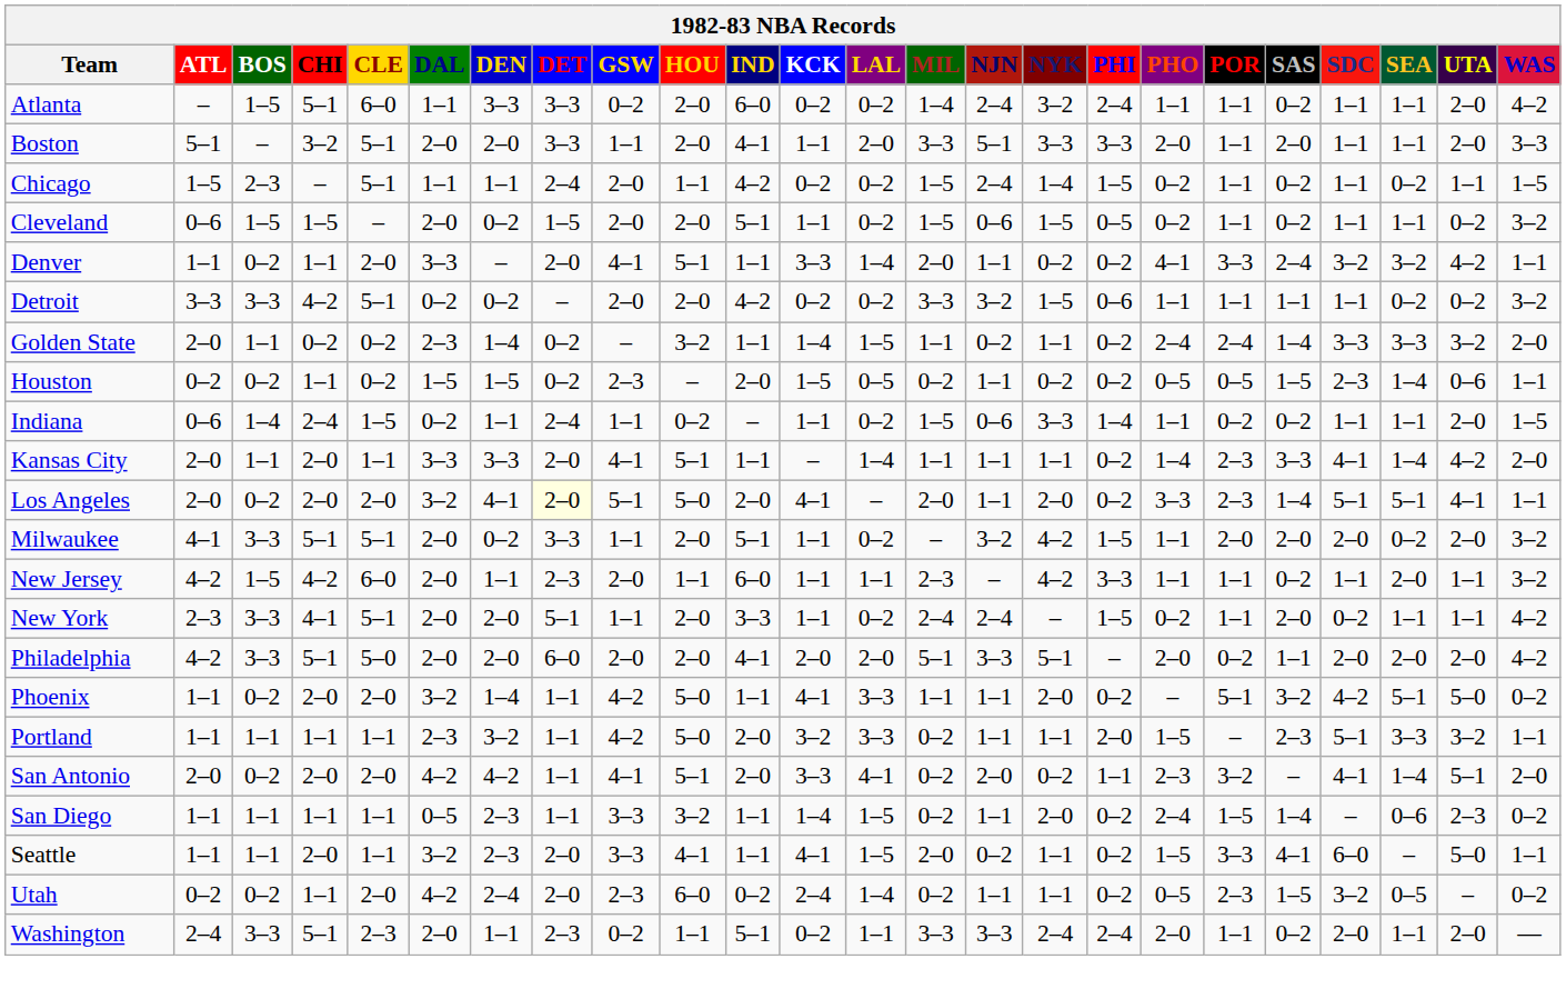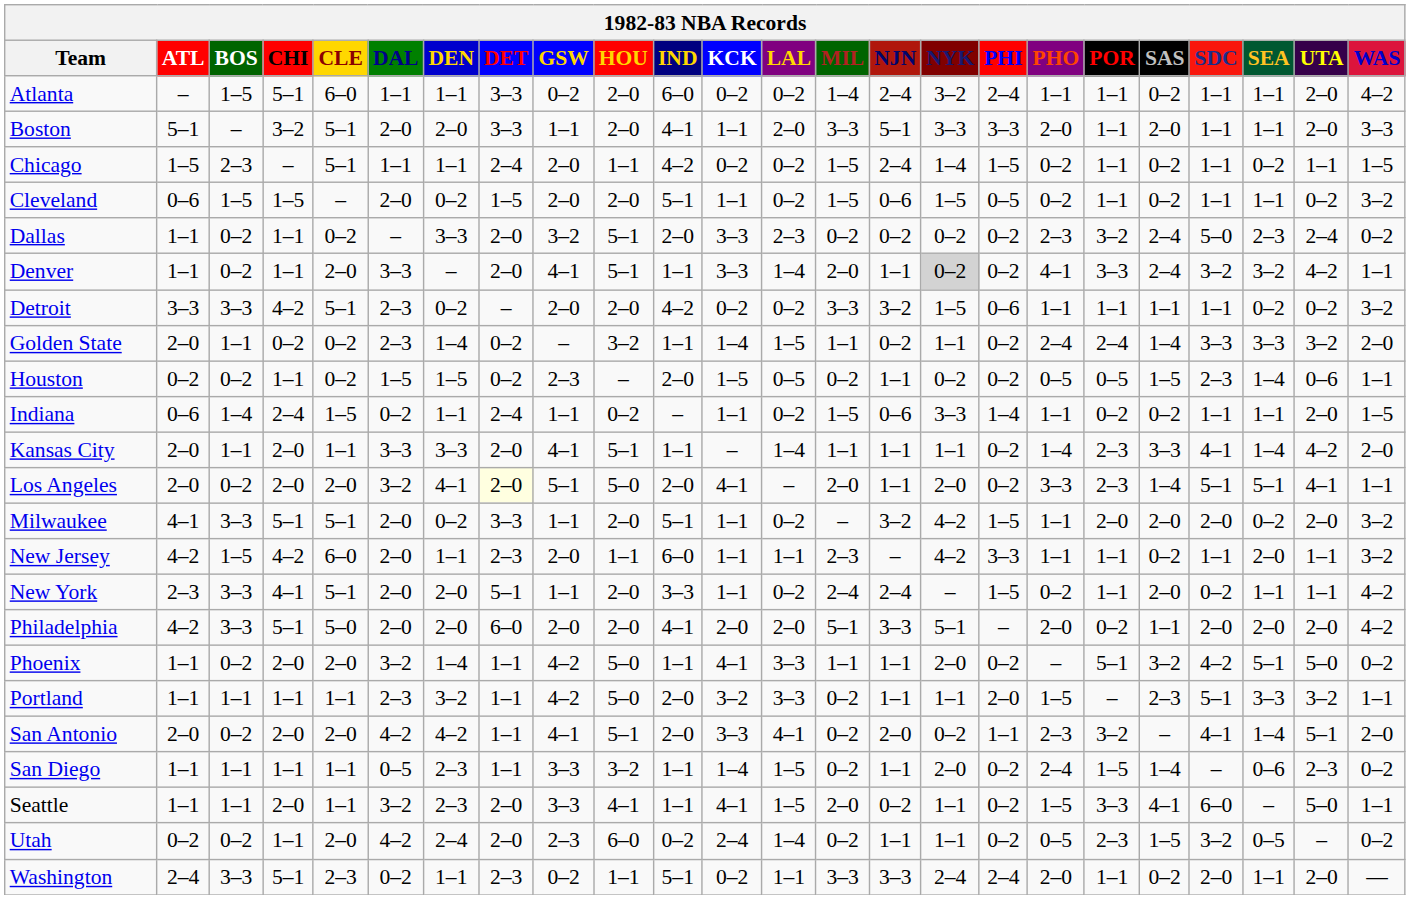 <table class="wikitable" style="font-size:95%; text-align:center;">
 <tr>
 <th colspan=24>1982-83 NBA Records</th>
 </tr>
 <tr>
 <th width=100>Team</th>
 <th style="background:#FF0000;color:#FFFFFF;width=35">ATL</th>
 <th style="background:#006400;color:#FFFFFF;width=35">BOS</th>
 <th style="background:#FF0000;color:#000000;width=35">CHI</th>
 <th style="background:#FFD700;color:#8B0000;width=35">CLE</th>
 <th style="background:#008000;color:#00008B;width=35">DAL</th>
 <th style="background:#0000CD;color:#FFD700;width=35">DEN</th>
 <th style="background:#0000FF;color:#FF0000;width=35">DET</th>
 <th style="background:#0000FF;color:#FFD700;width=35">GSW</th>
 <th style="background:#FF0000;color:#FFD700;width=35">HOU</th>
 <th style="background:#000080;color:#FFD700;width=35">IND</th>
 <th style="background:#0000FF;color:#FFFFFF;width=35">KCK</th>
 <th style="background:#800080;color:#FFD700;width=35">LAL</th>
 <th style="background:#006400;color:#B22222;width=35">MIL</th>
 <th style="background:#B0170C;color:#00056D;width=35">NJN</th>
 <th style="background:#800000;color:#191970;width=35">NYK</th>
 <th style="background:#FF0000;color:#0000FF;width=35">PHI</th>
 <th style="background:#800080;color:#FF4500;width=35">PHO</th>
 <th style="background:#000000;color:#FF0000;width=35">POR</th>
 <th style="background:#000000;color:#C0C0C0;width=35">SAS</th>
 <th style="background:#F9160D;color:#1A2E8B;width=35">SDC</th>
 <th style="background:#005831;color:#FFC322;width=35">SEA</th>
 <th style="background:#36004A;color:#FFFF00;width=35">UTA</th>
 <th style="background:#DC143C;color:#0000CD;width=35">WAS</th>
 </tr>
 <tr>
 <td style="text-align:left;"><a href='#'>Atlanta</a></td>
 <td>–</td>
 <td>1–5</td>
 <td>5–1</td>
 <td>6–0</td>
 <td>1–1</td>
-<td>3–3</td>
+<td>1–1</td>
 <td>3–3</td>
 <td>0–2</td>
 <td>2–0</td>
 <td>6–0</td>
 <td>0–2</td>
 <td>0–2</td>
 <td>1–4</td>
 <td>2–4</td>
 <td>3–2</td>
 <td>2–4</td>
 <td>1–1</td>
 <td>1–1</td>
 <td>0–2</td>
 <td>1–1</td>
 <td>1–1</td>
 <td>2–0</td>
 <td>4–2</td>
 </tr>
 <tr>
 <td style="text-align:left;"><a href='#'>Boston</a></td>
 <td>5–1</td>
 <td>–</td>
 <td>3–2</td>
 <td>5–1</td>
 <td>2–0</td>
 <td>2–0</td>
 <td>3–3</td>
 <td>1–1</td>
 <td>2–0</td>
 <td>4–1</td>
 <td>1–1</td>
 <td>2–0</td>
 <td>3–3</td>
 <td>5–1</td>
 <td>3–3</td>
 <td>3–3</td>
 <td>2–0</td>
 <td>1–1</td>
 <td>2–0</td>
 <td>1–1</td>
 <td>1–1</td>
 <td>2–0</td>
 <td>3–3</td>
 </tr>
 <tr>
 <td style="text-align:left;"><a href='#'>Chicago</a></td>
 <td>1–5</td>
 <td>2–3</td>
 <td>–</td>
 <td>5–1</td>
 <td>1–1</td>
 <td>1–1</td>
 <td>2–4</td>
 <td>2–0</td>
 <td>1–1</td>
 <td>4–2</td>
 <td>0–2</td>
 <td>0–2</td>
 <td>1–5</td>
 <td>2–4</td>
 <td>1–4</td>
 <td>1–5</td>
 <td>0–2</td>
 <td>1–1</td>
 <td>0–2</td>
 <td>1–1</td>
 <td>0–2</td>
 <td>1–1</td>
 <td>1–5</td>
 </tr>
 <tr>
 <td style="text-align:left;"><a href='#'>Cleveland</a></td>
 <td>0–6</td>
 <td>1–5</td>
 <td>1–5</td>
 <td>–</td>
 <td>2–0</td>
 <td>0–2</td>
 <td>1–5</td>
 <td>2–0</td>
 <td>2–0</td>
 <td>5–1</td>
 <td>1–1</td>
 <td>0–2</td>
 <td>1–5</td>
 <td>0–6</td>
 <td>1–5</td>
 <td>0–5</td>
 <td>0–2</td>
 <td>1–1</td>
 <td>0–2</td>
 <td>1–1</td>
 <td>1–1</td>
 <td>0–2</td>
 <td>3–2</td>
 </tr>
 <tr>
+<td style="text-align:left;"><a href='#'>Dallas</a></td>
+<td>1–1</td>
+<td>0–2</td>
+<td>1–1</td>
+<td>0–2</td>
+<td>–</td>
+<td>3–3</td>
+<td>2–0</td>
+<td>3–2</td>
+<td>5–1</td>
+<td>2–0</td>
+<td>3–3</td>
+<td>2–3</td>
+<td>0–2</td>
+<td>0–2</td>
+<td>0–2</td>
+<td>0–2</td>
+<td>2–3</td>
+<td>3–2</td>
+<td>2–4</td>
+<td>5–0</td>
+<td>2–3</td>
+<td>2–4</td>
+<td>0–2</td>
+</tr>
+<tr>
 <td style="text-align:left;"><a href='#'>Denver</a></td>
 <td>1–1</td>
 <td>0–2</td>
 <td>1–1</td>
 <td>2–0</td>
 <td>3–3</td>
 <td>–</td>
 <td>2–0</td>
 <td>4–1</td>
 <td>5–1</td>
 <td>1–1</td>
 <td>3–3</td>
 <td>1–4</td>
 <td>2–0</td>
 <td>1–1</td>
-<td>0–2</td>
+<td style="background: lightgrey;">0–2</td>
 <td>0–2</td>
 <td>4–1</td>
 <td>3–3</td>
 <td>2–4</td>
 <td>3–2</td>
 <td>3–2</td>
 <td>4–2</td>
 <td>1–1</td>
 </tr>
 <tr>
 <td style="text-align:left;"><a href='#'>Detroit</a></td>
 <td>3–3</td>
 <td>3–3</td>
 <td>4–2</td>
 <td>5–1</td>
-<td>0–2</td>
+<td>2–3</td>
 <td>0–2</td>
 <td>–</td>
 <td>2–0</td>
 <td>2–0</td>
 <td>4–2</td>
 <td>0–2</td>
 <td>0–2</td>
 <td>3–3</td>
 <td>3–2</td>
 <td>1–5</td>
 <td>0–6</td>
 <td>1–1</td>
 <td>1–1</td>
 <td>1–1</td>
 <td>1–1</td>
 <td>0–2</td>
 <td>0–2</td>
 <td>3–2</td>
 </tr>
 <tr>
 <td style="text-align:left;"><a href='#'>Golden State</a></td>
 <td>2–0</td>
 <td>1–1</td>
 <td>0–2</td>
 <td>0–2</td>
 <td>2–3</td>
 <td>1–4</td>
 <td>0–2</td>
 <td>–</td>
 <td>3–2</td>
 <td>1–1</td>
 <td>1–4</td>
 <td>1–5</td>
 <td>1–1</td>
 <td>0–2</td>
 <td>1–1</td>
 <td>0–2</td>
 <td>2–4</td>
 <td>2–4</td>
 <td>1–4</td>
 <td>3–3</td>
 <td>3–3</td>
 <td>3–2</td>
 <td>2–0</td>
 </tr>
 <tr>
 <td style="text-align:left;"><a href='#'>Houston</a></td>
 <td>0–2</td>
 <td>0–2</td>
 <td>1–1</td>
 <td>0–2</td>
 <td>1–5</td>
 <td>1–5</td>
 <td>0–2</td>
 <td>2–3</td>
 <td>–</td>
 <td>2–0</td>
 <td>1–5</td>
 <td>0–5</td>
 <td>0–2</td>
 <td>1–1</td>
 <td>0–2</td>
 <td>0–2</td>
 <td>0–5</td>
 <td>0–5</td>
 <td>1–5</td>
 <td>2–3</td>
 <td>1–4</td>
 <td>0–6</td>
 <td>1–1</td>
 </tr>
 <tr>
 <td style="text-align:left;"><a href='#'>Indiana</a></td>
 <td>0–6</td>
 <td>1–4</td>
 <td>2–4</td>
 <td>1–5</td>
 <td>0–2</td>
 <td>1–1</td>
 <td>2–4</td>
 <td>1–1</td>
 <td>0–2</td>
 <td>–</td>
 <td>1–1</td>
 <td>0–2</td>
 <td>1–5</td>
 <td>0–6</td>
 <td>3–3</td>
 <td>1–4</td>
 <td>1–1</td>
 <td>0–2</td>
 <td>0–2</td>
 <td>1–1</td>
 <td>1–1</td>
 <td>2–0</td>
 <td>1–5</td>
 </tr>
 <tr>
 <td style="text-align:left;"><a href='#'>Kansas City</a></td>
 <td>2–0</td>
 <td>1–1</td>
 <td>2–0</td>
 <td>1–1</td>
 <td>3–3</td>
 <td>3–3</td>
 <td>2–0</td>
 <td>4–1</td>
 <td>5–1</td>
 <td>1–1</td>
 <td>–</td>
 <td>1–4</td>
 <td>1–1</td>
 <td>1–1</td>
 <td>1–1</td>
 <td>0–2</td>
 <td>1–4</td>
 <td>2–3</td>
 <td>3–3</td>
 <td>4–1</td>
 <td>1–4</td>
 <td>4–2</td>
 <td>2–0</td>
 </tr>
 <tr>
 <td style="text-align:left;"><a href='#'>Los Angeles</a></td>
 <td>2–0</td>
 <td>0–2</td>
 <td>2–0</td>
 <td>2–0</td>
 <td>3–2</td>
 <td>4–1</td>
 <td style="background: lightyellow;">2–0</td>
 <td>5–1</td>
 <td>5–0</td>
 <td>2–0</td>
 <td>4–1</td>
 <td>–</td>
 <td>2–0</td>
 <td>1–1</td>
 <td>2–0</td>
 <td>0–2</td>
 <td>3–3</td>
 <td>2–3</td>
 <td>1–4</td>
 <td>5–1</td>
 <td>5–1</td>
 <td>4–1</td>
 <td>1–1</td>
 </tr>
 <tr>
 <td style="text-align:left;"><a href='#'>Milwaukee</a></td>
 <td>4–1</td>
 <td>3–3</td>
 <td>5–1</td>
 <td>5–1</td>
 <td>2–0</td>
 <td>0–2</td>
 <td>3–3</td>
 <td>1–1</td>
 <td>2–0</td>
 <td>5–1</td>
 <td>1–1</td>
 <td>0–2</td>
 <td>–</td>
 <td>3–2</td>
 <td>4–2</td>
 <td>1–5</td>
 <td>1–1</td>
 <td>2–0</td>
 <td>2–0</td>
 <td>2–0</td>
 <td>0–2</td>
 <td>2–0</td>
 <td>3–2</td>
 </tr>
 <tr>
 <td style="text-align:left;"><a href='#'>New Jersey</a></td>
 <td>4–2</td>
 <td>1–5</td>
 <td>4–2</td>
 <td>6–0</td>
 <td>2–0</td>
 <td>1–1</td>
 <td>2–3</td>
 <td>2–0</td>
 <td>1–1</td>
 <td>6–0</td>
 <td>1–1</td>
 <td>1–1</td>
 <td>2–3</td>
 <td>–</td>
 <td>4–2</td>
 <td>3–3</td>
 <td>1–1</td>
 <td>1–1</td>
 <td>0–2</td>
 <td>1–1</td>
 <td>2–0</td>
 <td>1–1</td>
 <td>3–2</td>
 </tr>
 <tr>
 <td style="text-align:left;"><a href='#'>New York</a></td>
 <td>2–3</td>
 <td>3–3</td>
 <td>4–1</td>
 <td>5–1</td>
 <td>2–0</td>
 <td>2–0</td>
 <td>5–1</td>
 <td>1–1</td>
 <td>2–0</td>
 <td>3–3</td>
 <td>1–1</td>
 <td>0–2</td>
 <td>2–4</td>
 <td>2–4</td>
 <td>–</td>
 <td>1–5</td>
 <td>0–2</td>
 <td>1–1</td>
 <td>2–0</td>
 <td>0–2</td>
 <td>1–1</td>
 <td>1–1</td>
 <td>4–2</td>
 </tr>
 <tr>
 <td style="text-align:left;"><a href='#'>Philadelphia</a></td>
 <td>4–2</td>
 <td>3–3</td>
 <td>5–1</td>
 <td>5–0</td>
 <td>2–0</td>
 <td>2–0</td>
 <td>6–0</td>
 <td>2–0</td>
 <td>2–0</td>
 <td>4–1</td>
 <td>2–0</td>
 <td>2–0</td>
 <td>5–1</td>
 <td>3–3</td>
 <td>5–1</td>
 <td>–</td>
 <td>2–0</td>
 <td>0–2</td>
 <td>1–1</td>
 <td>2–0</td>
 <td>2–0</td>
 <td>2–0</td>
 <td>4–2</td>
 </tr>
 <tr>
 <td style="text-align:left;"><a href='#'>Phoenix</a></td>
 <td>1–1</td>
 <td>0–2</td>
 <td>2–0</td>
 <td>2–0</td>
 <td>3–2</td>
 <td>1–4</td>
 <td>1–1</td>
 <td>4–2</td>
 <td>5–0</td>
 <td>1–1</td>
 <td>4–1</td>
 <td>3–3</td>
 <td>1–1</td>
 <td>1–1</td>
 <td>2–0</td>
 <td>0–2</td>
 <td>–</td>
 <td>5–1</td>
 <td>3–2</td>
 <td>4–2</td>
 <td>5–1</td>
 <td>5–0</td>
 <td>0–2</td>
 </tr>
 <tr>
 <td style="text-align:left;"><a href='#'>Portland</a></td>
 <td>1–1</td>
 <td>1–1</td>
 <td>1–1</td>
 <td>1–1</td>
 <td>2–3</td>
 <td>3–2</td>
 <td>1–1</td>
 <td>4–2</td>
 <td>5–0</td>
 <td>2–0</td>
 <td>3–2</td>
 <td>3–3</td>
 <td>0–2</td>
 <td>1–1</td>
 <td>1–1</td>
 <td>2–0</td>
 <td>1–5</td>
 <td>–</td>
 <td>2–3</td>
 <td>5–1</td>
 <td>3–3</td>
 <td>3–2</td>
 <td>1–1</td>
 </tr>
 <tr>
 <td style="text-align:left;"><a href='#'>San Antonio</a></td>
 <td>2–0</td>
 <td>0–2</td>
 <td>2–0</td>
 <td>2–0</td>
 <td>4–2</td>
 <td>4–2</td>
 <td>1–1</td>
 <td>4–1</td>
 <td>5–1</td>
 <td>2–0</td>
 <td>3–3</td>
 <td>4–1</td>
 <td>0–2</td>
 <td>2–0</td>
 <td>0–2</td>
 <td>1–1</td>
 <td>2–3</td>
 <td>3–2</td>
 <td>–</td>
 <td>4–1</td>
 <td>1–4</td>
 <td>5–1</td>
 <td>2–0</td>
 </tr>
 <tr>
 <td style="text-align:left;"><a href='#'>San Diego</a></td>
 <td>1–1</td>
 <td>1–1</td>
 <td>1–1</td>
 <td>1–1</td>
 <td>0–5</td>
 <td>2–3</td>
 <td>1–1</td>
 <td>3–3</td>
 <td>3–2</td>
 <td>1–1</td>
 <td>1–4</td>
 <td>1–5</td>
 <td>0–2</td>
 <td>1–1</td>
 <td>2–0</td>
 <td>0–2</td>
 <td>2–4</td>
 <td>1–5</td>
 <td>1–4</td>
 <td>–</td>
 <td>0–6</td>
 <td>2–3</td>
 <td>0–2</td>
 </tr>
 <tr>
 <td style="text-align:left;">Seattle</td>
 <td>1–1</td>
 <td>1–1</td>
 <td>2–0</td>
 <td>1–1</td>
 <td>3–2</td>
 <td>2–3</td>
 <td>2–0</td>
 <td>3–3</td>
 <td>4–1</td>
 <td>1–1</td>
 <td>4–1</td>
 <td>1–5</td>
 <td>2–0</td>
 <td>0–2</td>
 <td>1–1</td>
 <td>0–2</td>
 <td>1–5</td>
 <td>3–3</td>
 <td>4–1</td>
 <td>6–0</td>
 <td>–</td>
 <td>5–0</td>
 <td>1–1</td>
 </tr>
 <tr>
 <td style="text-align:left;"><a href='#'>Utah</a></td>
 <td>0–2</td>
 <td>0–2</td>
 <td>1–1</td>
 <td>2–0</td>
 <td>4–2</td>
 <td>2–4</td>
 <td>2–0</td>
 <td>2–3</td>
 <td>6–0</td>
 <td>0–2</td>
 <td>2–4</td>
 <td>1–4</td>
 <td>0–2</td>
 <td>1–1</td>
 <td>1–1</td>
 <td>0–2</td>
 <td>0–5</td>
 <td>2–3</td>
 <td>1–5</td>
 <td>3–2</td>
 <td>0–5</td>
 <td>–</td>
 <td>0–2</td>
 </tr>
 <tr>
 <td style="text-align:left;"><a href='#'>Washington</a></td>
 <td>2–4</td>
 <td>3–3</td>
 <td>5–1</td>
 <td>2–3</td>
-<td>2–0</td>
+<td>0–2</td>
 <td>1–1</td>
 <td>2–3</td>
 <td>0–2</td>
 <td>1–1</td>
 <td>5–1</td>
 <td>0–2</td>
 <td>1–1</td>
 <td>3–3</td>
 <td>3–3</td>
 <td>2–4</td>
 <td>2–4</td>
 <td>2–0</td>
 <td>1–1</td>
 <td>0–2</td>
 <td>2–0</td>
 <td>1–1</td>
 <td>2–0</td>
 <td>—</td>
 </tr>
 </table>
